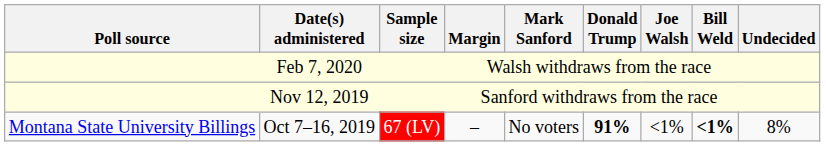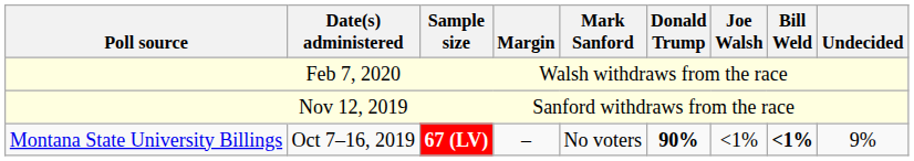 <table class="wikitable" style="font-size:90%;text-align:center;">
 <tr valign=bottom style="font-size:90%;">
 <th>Poll source</th>
 <th>Date(s)<br>administered</th>
 <th>Sample<br>size</th>
 <th>Margin<br></th>
 <th>Mark<br>Sanford</th>
 <th>Donald<br>Trump</th>
 <th>Joe<br>Walsh</th>
 <th>Bill<br>Weld</th>
 <th>Undecided</th>
 </tr>
 <tr style="background:lightyellow;">
 <td style="border-right-style:hidden;"></td>
 <td style="border-right-style:hidden;">Feb 7, 2020</td>
 <td colspan="20">Walsh withdraws from the race</td>
 </tr>
 <tr style="background:lightyellow;">
 <td style="border-right-style:hidden;"></td>
 <td style="border-right-style:hidden;">Nov 12, 2019</td>
 <td colspan="20">Sanford withdraws from the race</td>
 </tr>
 <tr>
 <td style="text-align:left;"><a href='#'>Montana State University Billings</a></td>
 <td>Oct 7–16, 2019</td>
-<td style="background: red; color: white;">67 (LV)</td>
+<td style="background: red; color: white;"><strong>67 (LV)</strong></td>
 <td>–</td>
 <td>No voters</td>
-<td><strong>91%</strong></td>
+<td><strong>90%</strong></td>
 <td><1%</td>
 <td><strong><1%</strong></td>
-<td>8%</td>
+<td>9%</td>
 </tr>
 </table>
